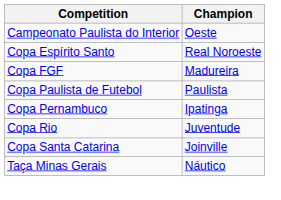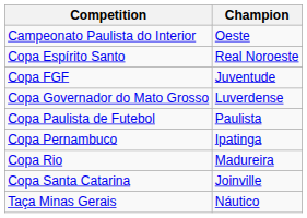 <table class="wikitable">
 <tr>
 <th>Competition</th>
 <th>Champion</th>
 </tr>
 <tr>
 <td><a href='#'>Campeonato Paulista do Interior</a></td>
 <td><a href='#'>Oeste</a></td>
 </tr>
 <tr>
 <td><a href='#'>Copa Espírito Santo</a></td>
 <td><a href='#'>Real Noroeste</a></td>
 </tr>
 <tr>
 <td><a href='#'>Copa FGF</a></td>
-<td><a href='#'>Madureira</a></td>
+<td><a href='#'>Juventude</a></td>
+</tr>
+<tr>
+<td><a href='#'>Copa Governador do Mato Grosso</a></td>
+<td><a href='#'>Luverdense</a></td>
 </tr>
 <tr>
 <td><a href='#'>Copa Paulista de Futebol</a></td>
 <td><a href='#'>Paulista</a></td>
 </tr>
 <tr>
 <td><a href='#'>Copa Pernambuco</a></td>
 <td><a href='#'>Ipatinga</a></td>
 </tr>
 <tr>
 <td><a href='#'>Copa Rio</a></td>
-<td><a href='#'>Juventude</a></td>
+<td><a href='#'>Madureira</a></td>
 </tr>
 <tr>
 <td><a href='#'>Copa Santa Catarina</a></td>
 <td><a href='#'>Joinville</a></td>
 </tr>
 <tr>
 <td><a href='#'>Taça Minas Gerais</a></td>
 <td><a href='#'>Náutico</a></td>
 </tr>
 </table>
